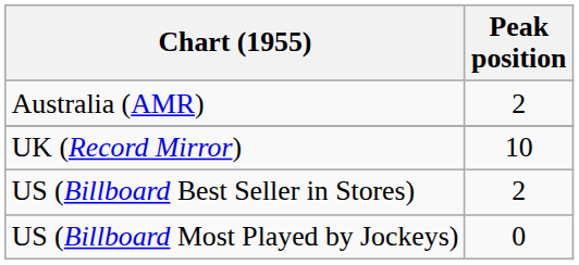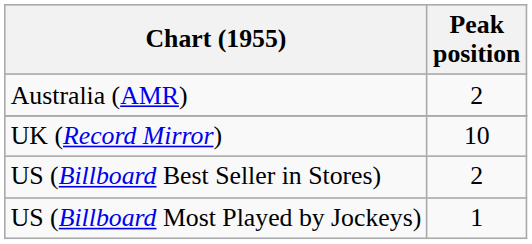 <table class="wikitable sortable">
 <tr>
 <th>Chart (1955)</th>
 <th>Peak<br>position</th>
 </tr>
 <tr>
 <td>Australia (<a href='#'>AMR</a>)</td>
 <td style="text-align:center;">2</td>
 </tr>
 <tr>
 </tr>
 <tr>
 <td>UK (<a href='#'><em>Record Mirror</em></a>)</td>
 <td style="text-align:center;">10</td>
 </tr>
 <tr>
 <td>US (<em><a href='#'>Billboard</a></em> Best Seller in Stores)</td>
 <td style="text-align:center;">2</td>
 </tr>
 <tr>
 <td>US (<em><a href='#'>Billboard</a></em> Most Played by Jockeys)</td>
-<td style="text-align:center;">0</td>
+<td style="text-align:center;">1</td>
 </tr>
 </table>
